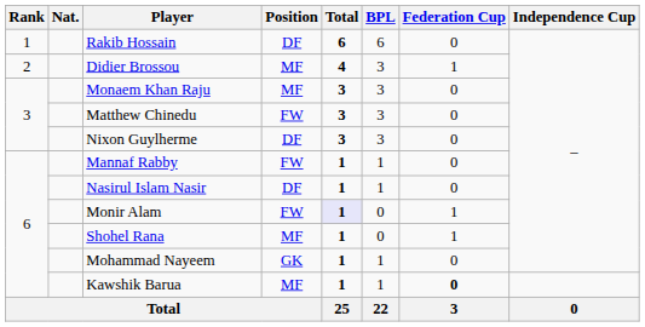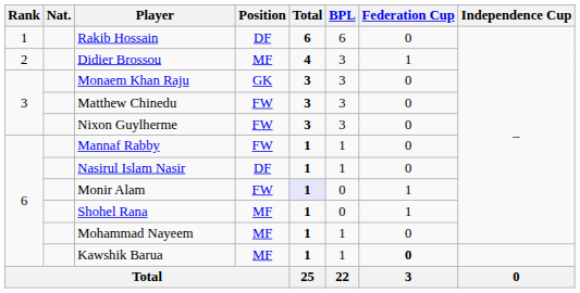 <table class="wikitable" style="text-align:center">
 <tr>
 <th>Rank</th>
 <th>Nat.</th>
 <th style="width:180px;">Player</th>
 <th>Position</th>
 <th>Total</th>
 <th><a href='#'>BPL</a></th>
 <th><a href='#'>Federation Cup</a></th>
 <th>Independence Cup</th>
 </tr>
 <tr>
 <td>1</td>
 <td></td>
 <td align="left"><a href='#'>Rakib Hossain</a></td>
 <td><a href='#'>DF</a></td>
 <td><strong>6</strong></td>
 <td>6</td>
 <td>0</td>
 <td rowspan="10">–</td>
 </tr>
 <tr>
 <td>2</td>
 <td></td>
 <td align="left"><a href='#'>Didier Brossou</a></td>
 <td><a href='#'>MF</a></td>
 <td><strong>4</strong></td>
 <td>3</td>
 <td>1</td>
 </tr>
 <tr>
 <td rowspan="3">3</td>
 <td></td>
 <td align="left"><a href='#'>Monaem Khan Raju</a></td>
-<td><a href='#'>MF</a></td>
+<td><a href='#'>GK</a></td>
 <td><strong>3</strong></td>
 <td>3</td>
 <td>0</td>
 </tr>
 <tr>
 <td></td>
 <td align="left">Matthew Chinedu</td>
 <td><a href='#'>FW</a></td>
 <td><strong>3</strong></td>
 <td>3</td>
 <td>0</td>
 </tr>
 <tr>
 <td></td>
 <td align="left">Nixon Guylherme</td>
-<td><a href='#'>DF</a></td>
+<td><a href='#'>FW</a></td>
 <td align="center"><strong>3</strong></td>
 <td align="center">3</td>
 <td align="center">0</td>
 </tr>
 <tr>
 <td rowspan="6">6</td>
 <td></td>
 <td align="left"><a href='#'>Mannaf Rabby</a></td>
 <td><a href='#'>FW</a></td>
 <td><strong>1</strong></td>
 <td>1</td>
 <td>0</td>
 </tr>
 <tr>
 <td></td>
 <td align="left"><a href='#'>Nasirul Islam Nasir</a></td>
 <td><a href='#'>DF</a></td>
 <td><strong>1</strong></td>
 <td>1</td>
 <td>0</td>
 </tr>
 <tr>
 <td></td>
 <td align=left>Monir Alam</td>
 <td><a href='#'>FW</a></td>
 <td style="background: lavender;"><strong>1</strong></td>
 <td>0</td>
 <td>1</td>
 </tr>
 <tr>
 <td></td>
 <td align="left"><a href='#'>Shohel Rana</a></td>
 <td><a href='#'>MF</a></td>
 <td><strong>1</strong></td>
 <td>0</td>
 <td>1</td>
 </tr>
 <tr>
 <td></td>
 <td align="left">Mohammad Nayeem</td>
-<td><a href='#'>GK</a></td>
+<td><a href='#'>MF</a></td>
 <td><strong>1</strong></td>
 <td>1</td>
 <td>0</td>
 </tr>
 <tr>
 <td></td>
 <td align="left">Kawshik Barua</td>
 <td><a href='#'>MF</a></td>
 <td><strong>1</strong></td>
 <td>1</td>
 <td><strong>0</strong></td>
 <td></td>
 </tr>
 <tr>
 <th colspan="4" align="center">Total</th>
 <th>25</th>
 <th align="center">22</th>
 <th align="center">3</th>
 <th align="center">0</th>
 </tr>
 </table>
